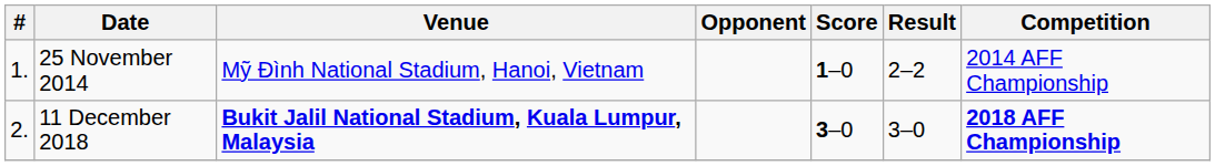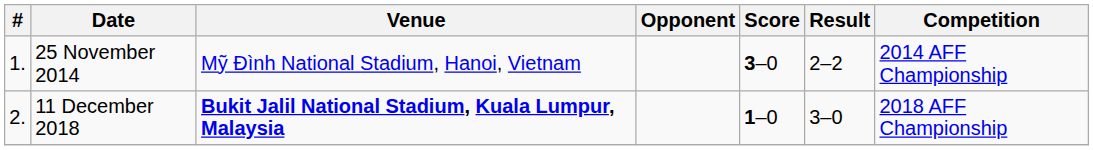 <table class="wikitable collapsible">
 <tr>
 <th>#</th>
 <th>Date</th>
 <th>Venue</th>
 <th>Opponent</th>
 <th>Score</th>
 <th>Result</th>
 <th>Competition</th>
 </tr>
 <tr>
 <td>1.</td>
 <td>25 November 2014</td>
 <td><a href='#'>Mỹ Đình National Stadium</a>, <a href='#'>Hanoi</a>, <a href='#'>Vietnam</a></td>
 <td></td>
-<td><strong>1</strong>–0</td>
+<td><strong>3</strong>–0</td>
 <td>2–2</td>
 <td><a href='#'>2014 AFF Championship</a></td>
 </tr>
 <tr>
 <td>2.</td>
 <td>11 December 2018</td>
 <td><strong><a href='#'>Bukit Jalil National Stadium</a>, <a href='#'>Kuala Lumpur</a>, <a href='#'>Malaysia</a></strong></td>
 <td></td>
-<td><strong>3</strong>–0</td>
+<td><strong>1</strong>–0</td>
 <td>3–0</td>
-<td><strong><a href='#'>2018 AFF Championship</a></strong></td>
+<td><a href='#'>2018 AFF Championship</a></td>
 </tr>
 <tr>
 </tr>
 </table>
